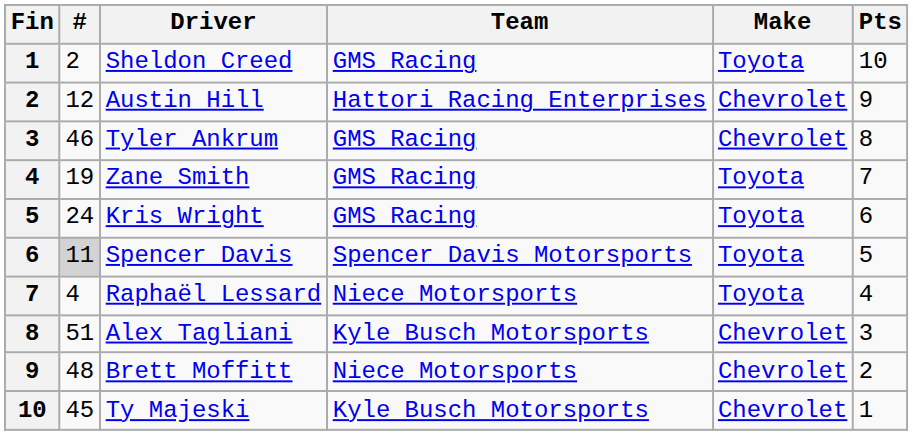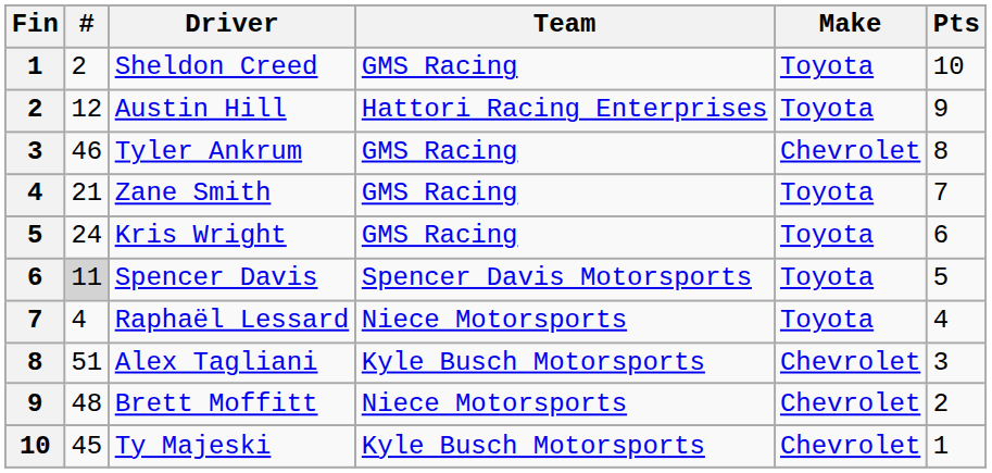 <table class="wikitable" style="font-size:95%">
 <tr>
 <th>Fin</th>
 <th>#</th>
 <th>Driver</th>
 <th>Team</th>
 <th>Make</th>
 <th>Pts</th>
 </tr>
 <tr>
 <th>1</th>
 <td>2</td>
 <td><a href='#'>Sheldon Creed</a></td>
 <td><a href='#'>GMS Racing</a></td>
 <td><a href='#'>Toyota</a></td>
 <td>10</td>
 </tr>
 <tr>
 <th>2</th>
 <td>12</td>
 <td><a href='#'>Austin Hill</a></td>
 <td><a href='#'>Hattori Racing Enterprises</a></td>
-<td><a href='#'>Chevrolet</a></td>
+<td><a href='#'>Toyota</a></td>
 <td>9</td>
 </tr>
 <tr>
 <th>3</th>
 <td>46</td>
 <td><a href='#'>Tyler Ankrum</a></td>
 <td><a href='#'>GMS Racing</a></td>
 <td><a href='#'>Chevrolet</a></td>
 <td>8</td>
 </tr>
 <tr>
 <th>4</th>
-<td>19</td>
+<td>21</td>
 <td><a href='#'>Zane Smith</a></td>
 <td><a href='#'>GMS Racing</a></td>
 <td><a href='#'>Toyota</a></td>
 <td>7</td>
 </tr>
 <tr>
 <th>5</th>
 <td>24</td>
 <td><a href='#'>Kris Wright</a></td>
 <td><a href='#'>GMS Racing</a></td>
 <td><a href='#'>Toyota</a></td>
 <td>6</td>
 </tr>
 <tr>
 <th>6</th>
 <td style="background: lightgrey;">11</td>
 <td><a href='#'>Spencer Davis</a></td>
 <td><a href='#'>Spencer Davis Motorsports</a></td>
 <td><a href='#'>Toyota</a></td>
 <td>5</td>
 </tr>
 <tr>
 <th>7</th>
 <td>4</td>
 <td><a href='#'>Raphaël Lessard</a></td>
 <td><a href='#'>Niece Motorsports</a></td>
 <td><a href='#'>Toyota</a></td>
 <td>4</td>
 </tr>
 <tr>
 <th>8</th>
 <td>51</td>
 <td><a href='#'>Alex Tagliani</a></td>
 <td><a href='#'>Kyle Busch Motorsports</a></td>
 <td><a href='#'>Chevrolet</a></td>
 <td>3</td>
 </tr>
 <tr>
 <th>9</th>
 <td>48</td>
 <td><a href='#'>Brett Moffitt</a></td>
 <td><a href='#'>Niece Motorsports</a></td>
 <td><a href='#'>Chevrolet</a></td>
 <td>2</td>
 </tr>
 <tr>
 <th>10</th>
 <td>45</td>
 <td><a href='#'>Ty Majeski</a></td>
 <td><a href='#'>Kyle Busch Motorsports</a></td>
 <td><a href='#'>Chevrolet</a></td>
 <td>1</td>
 </tr>
 </table>
